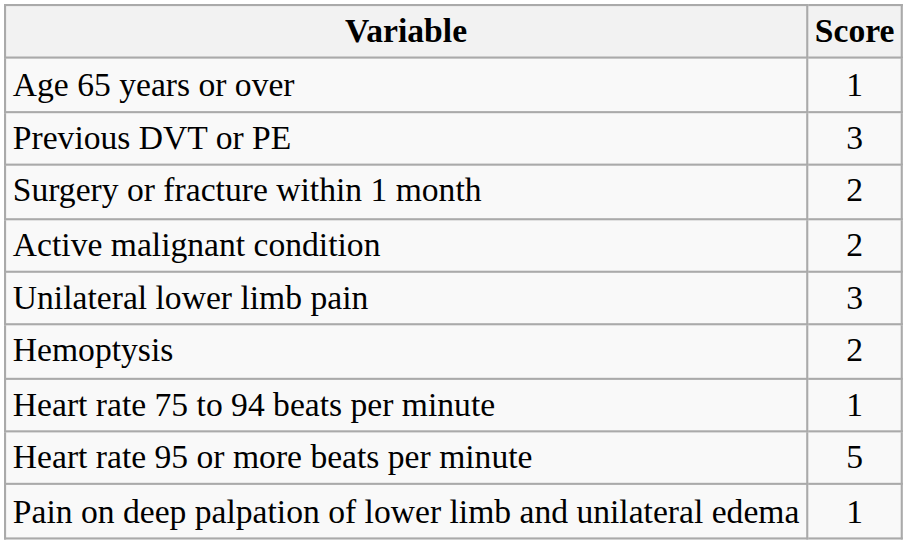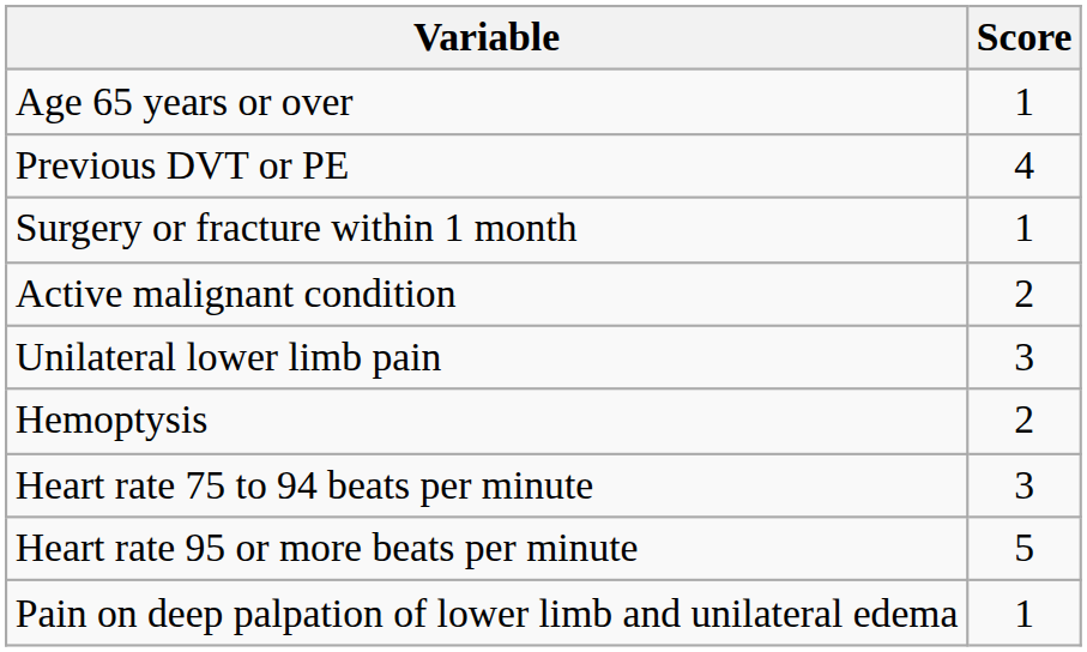 <table class=wikitable border=1>
 <tr>
 <th>Variable</th>
 <th>Score</th>
 </tr>
 <tr>
 <td>Age 65 years or over</td>
 <td style="text-align:center">1</td>
 </tr>
 <tr>
 <td>Previous DVT or PE</td>
-<td style="text-align:center">3</td>
+<td style="text-align:center">4</td>
 </tr>
 <tr>
 <td>Surgery or fracture within 1 month</td>
-<td style="text-align:center">2</td>
+<td style="text-align:center">1</td>
 </tr>
 <tr>
 <td>Active malignant condition</td>
 <td style="text-align:center">2</td>
 </tr>
 <tr>
 <td>Unilateral lower limb pain</td>
 <td style="text-align:center">3</td>
 </tr>
 <tr>
 <td>Hemoptysis</td>
 <td style="text-align:center">2</td>
 </tr>
 <tr>
 <td>Heart rate 75 to 94 beats per minute</td>
-<td style="text-align:center">1</td>
+<td style="text-align:center">3</td>
 </tr>
 <tr>
 <td>Heart rate 95 or more beats per minute</td>
 <td style="text-align:center">5</td>
 </tr>
 <tr>
 <td>Pain on deep palpation of lower limb and unilateral edema</td>
 <td style="text-align:center">1</td>
 </tr>
 </table>
